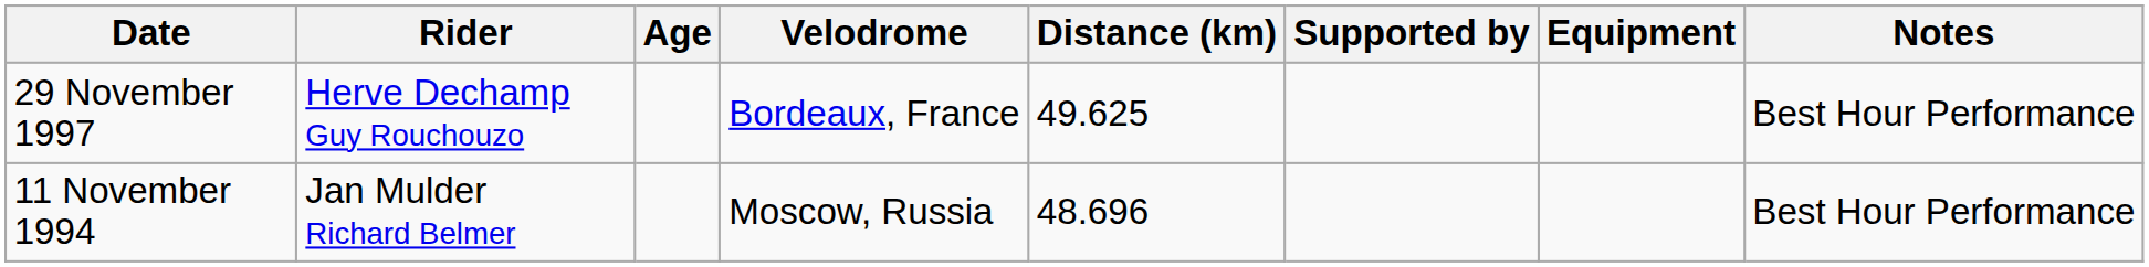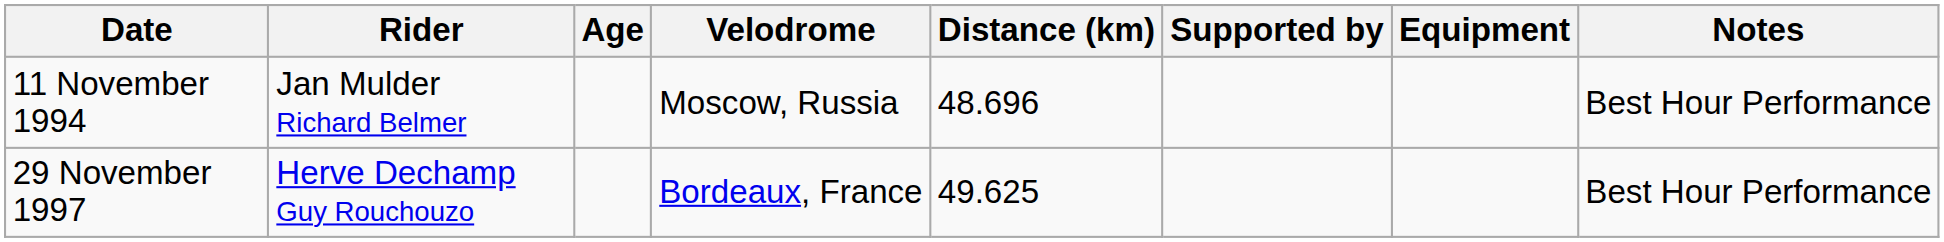 <table class="wikitable sortable">
 <tr>
 <th width=120>Date</th>
 <th width=140>Rider</th>
 <th>Age</th>
 <th>Velodrome</th>
 <th>Distance (km)</th>
 <th>Supported by</th>
 <th>Equipment</th>
 <th>Notes</th>
 </tr>
 <tr>
+<td>11 November 1994</td>
+<td> Jan Mulder <br><small> <a href='#'>Richard Belmer</a></small></td>
+<td></td>
+<td>Moscow, Russia</td>
+<td>48.696</td>
+<td></td>
+<td></td>
+<td>Best Hour Performance</td>
+</tr>
+<tr>
 <td>29 November 1997</td>
 <td> <a href='#'>Herve Dechamp</a> <br><small> <a href='#'>Guy Rouchouzo</a></small></td>
 <td></td>
 <td><a href='#'>Bordeaux</a>, France</td>
 <td>49.625</td>
 <td></td>
 <td></td>
 <td>Best Hour Performance</td>
 </tr>
-<tr>
-<td>11 November 1994</td>
-<td> Jan Mulder <br><small> <a href='#'>Richard Belmer</a></small></td>
-<td></td>
-<td>Moscow, Russia</td>
-<td>48.696</td>
-<td></td>
-<td></td>
-<td>Best Hour Performance</td>
-</tr>
 </table>
